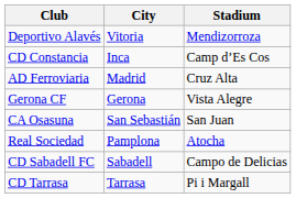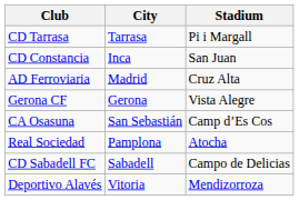 <table class="wikitable sortable" style="text-align: left;">
 <tr>
 <th>Club</th>
 <th>City</th>
 <th>Stadium</th>
 </tr>
 <tr>
-<td><a href='#'>Deportivo Alavés</a></td>
-<td><a href='#'>Vitoria</a></td>
-<td><a href='#'>Mendizorroza</a></td>
+<td><a href='#'>CD Tarrasa</a></td>
+<td><a href='#'>Tarrasa</a></td>
+<td>Pi i Margall</td>
 </tr>
 <tr>
 <td><a href='#'>CD Constancia</a></td>
 <td><a href='#'>Inca</a></td>
-<td>Camp d’Es Cos</td>
+<td>San Juan</td>
 </tr>
 <tr>
 <td><a href='#'>AD Ferroviaria</a></td>
 <td><a href='#'>Madrid</a></td>
 <td>Cruz Alta</td>
 </tr>
 <tr>
 <td><a href='#'>Gerona CF</a></td>
 <td><a href='#'>Gerona</a></td>
 <td>Vista Alegre</td>
 </tr>
 <tr>
 <td><a href='#'>CA Osasuna</a></td>
 <td><a href='#'>San Sebastián</a></td>
-<td>San Juan</td>
+<td>Camp d’Es Cos</td>
 </tr>
 <tr>
 <td><a href='#'>Real Sociedad</a></td>
 <td><a href='#'>Pamplona</a></td>
 <td><a href='#'>Atocha</a></td>
 </tr>
 <tr>
 <td><a href='#'>CD Sabadell FC</a></td>
 <td><a href='#'>Sabadell</a></td>
 <td>Campo de Delicias</td>
 </tr>
 <tr>
-<td><a href='#'>CD Tarrasa</a></td>
-<td><a href='#'>Tarrasa</a></td>
-<td>Pi i Margall</td>
+<td><a href='#'>Deportivo Alavés</a></td>
+<td><a href='#'>Vitoria</a></td>
+<td><a href='#'>Mendizorroza</a></td>
 </tr>
 </table>
